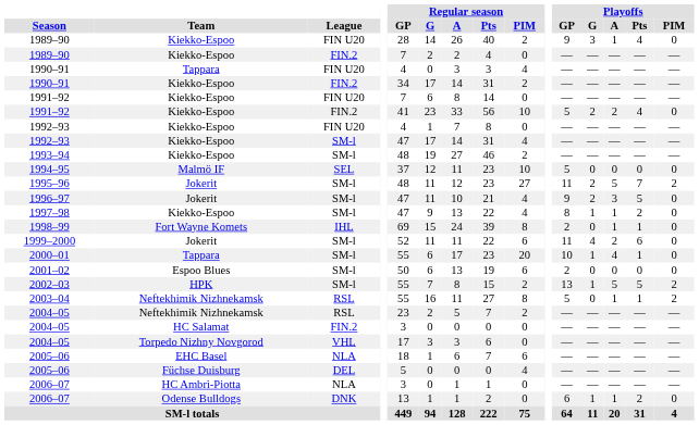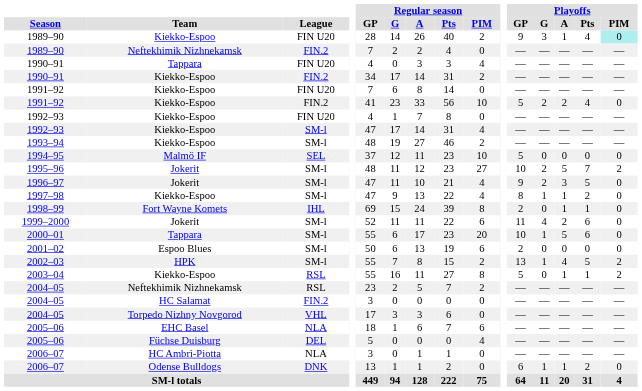 <table border="0" cellpadding="1" cellspacing="0" style="text-align:center; width:60em">
 <tr bgcolor="#e0e0e0">
 <th colspan="3" bgcolor="#ffffff"> </th>
 <th rowspan="99" bgcolor="#ffffff"> </th>
 <th colspan="5"><a href='#'>Regular season</a></th>
 <th rowspan="99" bgcolor="#ffffff"> </th>
 <th colspan="5"><a href='#'>Playoffs</a></th>
 </tr>
 <tr bgcolor="#e0e0e0">
 <th><a href='#'>Season</a></th>
 <th>Team</th>
 <th>League</th>
 <th>GP</th>
 <th><a href='#'>G</a></th>
 <th><a href='#'>A</a></th>
 <th><a href='#'>Pts</a></th>
 <th><a href='#'>PIM</a></th>
 <th>GP</th>
 <th>G</th>
 <th>A</th>
 <th>Pts</th>
 <th>PIM</th>
 </tr>
 <tr>
 <td>1989–90</td>
 <td><a href='#'>Kiekko-Espoo</a></td>
 <td>FIN U20</td>
 <td>28</td>
 <td>14</td>
 <td>26</td>
 <td>40</td>
 <td>2</td>
 <td>9</td>
 <td>3</td>
 <td>1</td>
 <td>4</td>
-<td>0</td>
+<td style="background: paleturquoise;">0</td>
 </tr>
 <tr bgcolor="#f0f0f0">
 <td><a href='#'>1989–90</a></td>
-<td>Kiekko-Espoo</td>
+<td><a href='#'>Neftekhimik Nizhnekamsk</a></td>
 <td><a href='#'>FIN.2</a></td>
 <td>7</td>
 <td>2</td>
 <td>2</td>
 <td>4</td>
 <td>0</td>
 <td>—</td>
 <td>—</td>
 <td>—</td>
 <td>—</td>
 <td>—</td>
 </tr>
 <tr>
 <td>1990–91</td>
 <td><a href='#'>Tappara</a></td>
 <td>FIN U20</td>
 <td>4</td>
 <td>0</td>
 <td>3</td>
 <td>3</td>
 <td>4</td>
 <td>—</td>
 <td>—</td>
 <td>—</td>
 <td>—</td>
 <td>—</td>
 </tr>
 <tr bgcolor="#f0f0f0">
 <td><a href='#'>1990–91</a></td>
 <td>Kiekko-Espoo</td>
 <td><a href='#'>FIN.2</a></td>
 <td>34</td>
 <td>17</td>
 <td>14</td>
 <td>31</td>
 <td>2</td>
 <td>—</td>
 <td>—</td>
 <td>—</td>
 <td>—</td>
 <td>—</td>
 </tr>
 <tr>
 <td>1991–92</td>
 <td>Kiekko-Espoo</td>
 <td>FIN U20</td>
 <td>7</td>
 <td>6</td>
 <td>8</td>
 <td>14</td>
 <td>0</td>
 <td>—</td>
 <td>—</td>
 <td>—</td>
 <td>—</td>
 <td>—</td>
 </tr>
 <tr bgcolor="#f0f0f0">
 <td><a href='#'>1991–92</a></td>
 <td>Kiekko-Espoo</td>
 <td>FIN.2</td>
 <td>41</td>
 <td>23</td>
 <td>33</td>
 <td>56</td>
 <td>10</td>
 <td>5</td>
 <td>2</td>
 <td>2</td>
 <td>4</td>
 <td>0</td>
 </tr>
 <tr>
 <td>1992–93</td>
 <td>Kiekko-Espoo</td>
 <td>FIN U20</td>
 <td>4</td>
 <td>1</td>
 <td>7</td>
 <td>8</td>
 <td>0</td>
 <td>—</td>
 <td>—</td>
 <td>—</td>
 <td>—</td>
 <td>—</td>
 </tr>
 <tr bgcolor="#f0f0f0">
 <td><a href='#'>1992–93</a></td>
 <td>Kiekko-Espoo</td>
 <td><a href='#'>SM-l</a></td>
 <td>47</td>
 <td>17</td>
 <td>14</td>
 <td>31</td>
 <td>4</td>
 <td>—</td>
 <td>—</td>
 <td>—</td>
 <td>—</td>
 <td>—</td>
 </tr>
 <tr>
 <td><a href='#'>1993–94</a></td>
 <td>Kiekko-Espoo</td>
 <td>SM-l</td>
 <td>48</td>
 <td>19</td>
 <td>27</td>
 <td>46</td>
 <td>2</td>
 <td>—</td>
 <td>—</td>
 <td>—</td>
 <td>—</td>
 <td>—</td>
 </tr>
 <tr bgcolor="#f0f0f0">
 <td><a href='#'>1994–95</a></td>
 <td><a href='#'>Malmö IF</a></td>
 <td><a href='#'>SEL</a></td>
 <td>37</td>
 <td>12</td>
 <td>11</td>
 <td>23</td>
 <td>10</td>
 <td>5</td>
 <td>0</td>
 <td>0</td>
 <td>0</td>
 <td>0</td>
 </tr>
 <tr>
 <td><a href='#'>1995–96</a></td>
 <td><a href='#'>Jokerit</a></td>
 <td>SM-l</td>
 <td>48</td>
 <td>11</td>
 <td>12</td>
 <td>23</td>
 <td>27</td>
-<td>11</td>
+<td>10</td>
 <td>2</td>
 <td>5</td>
 <td>7</td>
 <td>2</td>
 </tr>
 <tr bgcolor="#f0f0f0">
 <td><a href='#'>1996–97</a></td>
 <td>Jokerit</td>
 <td>SM-l</td>
 <td>47</td>
 <td>11</td>
 <td>10</td>
 <td>21</td>
 <td>4</td>
 <td>9</td>
 <td>2</td>
 <td>3</td>
 <td>5</td>
 <td>0</td>
 </tr>
 <tr>
 <td><a href='#'>1997–98</a></td>
 <td>Kiekko-Espoo</td>
 <td>SM-l</td>
 <td>47</td>
 <td>9</td>
 <td>13</td>
 <td>22</td>
 <td>4</td>
 <td>8</td>
 <td>1</td>
 <td>1</td>
 <td>2</td>
 <td>0</td>
 </tr>
 <tr bgcolor="#f0f0f0">
 <td><a href='#'>1998–99</a></td>
 <td><a href='#'>Fort Wayne Komets</a></td>
 <td><a href='#'>IHL</a></td>
 <td>69</td>
 <td>15</td>
 <td>24</td>
 <td>39</td>
 <td>8</td>
 <td>2</td>
 <td>0</td>
 <td>1</td>
 <td>1</td>
 <td>0</td>
 </tr>
 <tr>
 <td><a href='#'>1999–2000</a></td>
 <td>Jokerit</td>
 <td>SM-l</td>
 <td>52</td>
 <td>11</td>
 <td>11</td>
 <td>22</td>
 <td>6</td>
 <td>11</td>
 <td>4</td>
 <td>2</td>
 <td>6</td>
 <td>0</td>
 </tr>
 <tr bgcolor="#f0f0f0">
 <td><a href='#'>2000–01</a></td>
 <td><a href='#'>Tappara</a></td>
 <td>SM-l</td>
 <td>55</td>
 <td>6</td>
 <td>17</td>
 <td>23</td>
 <td>20</td>
 <td>10</td>
 <td>1</td>
-<td>4</td>
-<td>1</td>
+<td>5</td>
+<td>6</td>
 <td>0</td>
 </tr>
 <tr>
 <td><a href='#'>2001–02</a></td>
 <td>Espoo Blues</td>
 <td>SM-l</td>
 <td>50</td>
 <td>6</td>
 <td>13</td>
 <td>19</td>
 <td>6</td>
 <td>2</td>
 <td>0</td>
 <td>0</td>
 <td>0</td>
 <td>0</td>
 </tr>
 <tr bgcolor="#f0f0f0">
 <td><a href='#'>2002–03</a></td>
 <td><a href='#'>HPK</a></td>
 <td>SM-l</td>
 <td>55</td>
 <td>7</td>
 <td>8</td>
 <td>15</td>
 <td>2</td>
 <td>13</td>
 <td>1</td>
-<td>5</td>
+<td>4</td>
 <td>5</td>
 <td>2</td>
 </tr>
 <tr>
 <td><a href='#'>2003–04</a></td>
-<td><a href='#'>Neftekhimik Nizhnekamsk</a></td>
+<td>Kiekko-Espoo</td>
 <td><a href='#'>RSL</a></td>
 <td>55</td>
 <td>16</td>
 <td>11</td>
 <td>27</td>
 <td>8</td>
 <td>5</td>
 <td>0</td>
 <td>1</td>
 <td>1</td>
 <td>2</td>
 </tr>
 <tr bgcolor="#f0f0f0">
 <td><a href='#'>2004–05</a></td>
 <td>Neftekhimik Nizhnekamsk</td>
 <td>RSL</td>
 <td>23</td>
 <td>2</td>
 <td>5</td>
 <td>7</td>
 <td>2</td>
 <td>—</td>
 <td>—</td>
 <td>—</td>
 <td>—</td>
 <td>—</td>
 </tr>
 <tr>
 <td><a href='#'>2004–05</a></td>
 <td><a href='#'>HC Salamat</a></td>
 <td><a href='#'>FIN.2</a></td>
 <td>3</td>
 <td>0</td>
 <td>0</td>
 <td>0</td>
 <td>0</td>
 <td>—</td>
 <td>—</td>
 <td>—</td>
 <td>—</td>
 <td>—</td>
 </tr>
 <tr bgcolor="#f0f0f0">
 <td><a href='#'>2004–05</a></td>
 <td><a href='#'>Torpedo Nizhny Novgorod</a></td>
 <td><a href='#'>VHL</a></td>
 <td>17</td>
 <td>3</td>
 <td>3</td>
 <td>6</td>
 <td>0</td>
 <td>—</td>
 <td>—</td>
 <td>—</td>
 <td>—</td>
 <td>—</td>
 </tr>
 <tr>
 <td><a href='#'>2005–06</a></td>
 <td><a href='#'>EHC Basel</a></td>
 <td><a href='#'>NLA</a></td>
 <td>18</td>
 <td>1</td>
 <td>6</td>
 <td>7</td>
 <td>6</td>
 <td>—</td>
 <td>—</td>
 <td>—</td>
 <td>—</td>
 <td>—</td>
 </tr>
 <tr bgcolor="#f0f0f0">
 <td><a href='#'>2005–06</a></td>
 <td><a href='#'>Füchse Duisburg</a></td>
 <td><a href='#'>DEL</a></td>
 <td>5</td>
 <td>0</td>
 <td>0</td>
 <td>0</td>
 <td>4</td>
 <td>—</td>
 <td>—</td>
 <td>—</td>
 <td>—</td>
 <td>—</td>
 </tr>
 <tr>
 <td><a href='#'>2006–07</a></td>
 <td><a href='#'>HC Ambrì-Piotta</a></td>
 <td>NLA</td>
 <td>3</td>
 <td>0</td>
 <td>1</td>
 <td>1</td>
 <td>0</td>
 <td>—</td>
 <td>—</td>
 <td>—</td>
 <td>—</td>
 <td>—</td>
 </tr>
 <tr bgcolor="#f0f0f0">
 <td><a href='#'>2006–07</a></td>
 <td><a href='#'>Odense Bulldogs</a></td>
 <td><a href='#'>DNK</a></td>
 <td>13</td>
 <td>1</td>
 <td>1</td>
 <td>2</td>
 <td>0</td>
 <td>6</td>
 <td>1</td>
 <td>1</td>
 <td>2</td>
 <td>0</td>
 </tr>
 <tr bgcolor="#e0e0e0">
 <th colspan="3">SM-l totals</th>
 <th>449</th>
 <th>94</th>
 <th>128</th>
 <th>222</th>
 <th>75</th>
 <th>64</th>
 <th>11</th>
 <th>20</th>
 <th>31</th>
 <th>4</th>
 </tr>
 </table>
